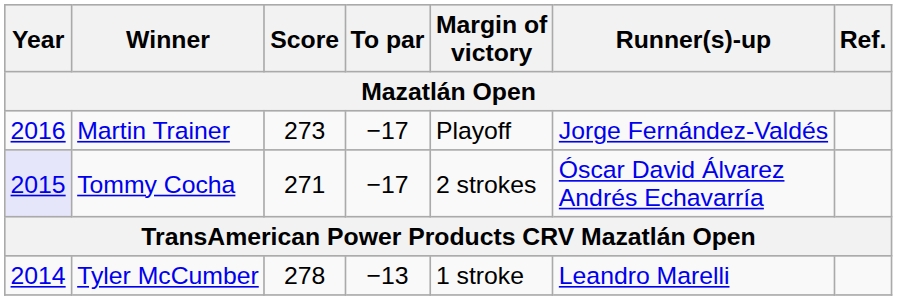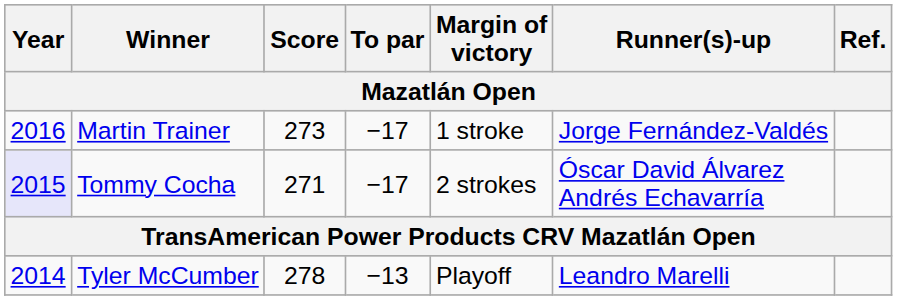 <table class="wikitable" style="font-size:95%">
 <tr>
 <th>Year</th>
 <th>Winner</th>
 <th>Score</th>
 <th>To par</th>
 <th>Margin of<br>victory</th>
 <th>Runner(s)-up</th>
 <th>Ref.</th>
 </tr>
 <tr>
 <th colspan=7>Mazatlán Open</th>
 </tr>
 <tr>
 <td><a href='#'>2016</a></td>
 <td> <a href='#'>Martin Trainer</a></td>
 <td align=center>273</td>
 <td align=center>−17</td>
-<td>Playoff</td>
+<td>1 stroke</td>
 <td> <a href='#'>Jorge Fernández-Valdés</a></td>
 <td></td>
 </tr>
 <tr>
 <td style="background: lavender;"><a href='#'>2015</a></td>
 <td> <a href='#'>Tommy Cocha</a></td>
 <td align=center>271</td>
 <td align=center>−17</td>
 <td>2 strokes</td>
 <td> <a href='#'>Óscar David Álvarez</a><br> <a href='#'>Andrés Echavarría</a></td>
 <td></td>
 </tr>
 <tr>
 <th colspan=7>TransAmerican Power Products CRV Mazatlán Open</th>
 </tr>
 <tr>
 <td><a href='#'>2014</a></td>
 <td> <a href='#'>Tyler McCumber</a></td>
 <td align=center>278</td>
 <td align=center>−13</td>
-<td>1 stroke</td>
+<td>Playoff</td>
 <td> <a href='#'>Leandro Marelli</a></td>
 <td></td>
 </tr>
 </table>
